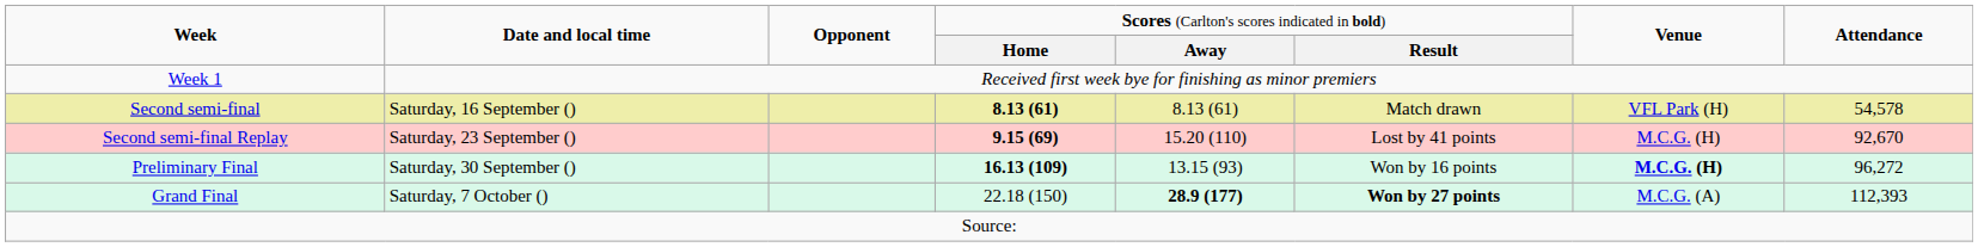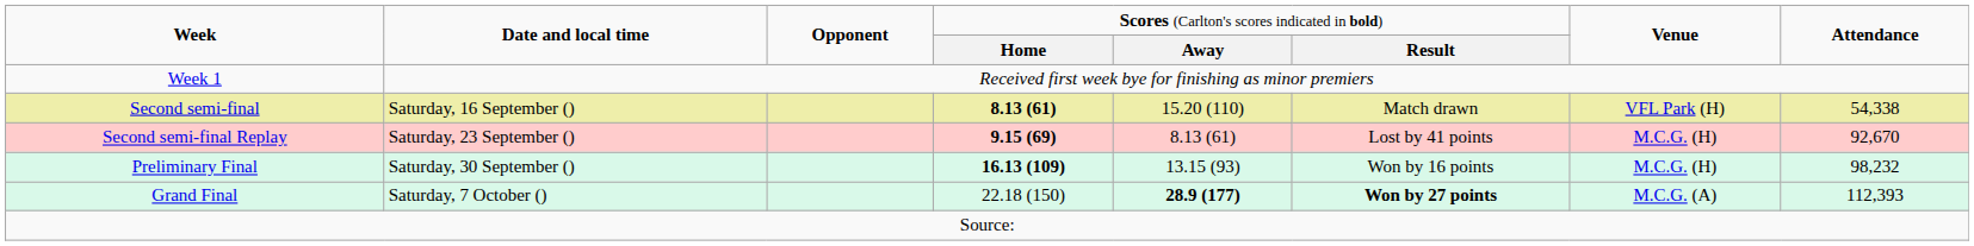 <table class="wikitable" style="font-size:90%; text-align:center; width: 100%; margin-left: auto; margin-right: auto;">
 <tr>
 <td rowspan=2><strong>Week</strong></td>
 <td rowspan=2><strong>Date and local time</strong></td>
 <td rowspan=2><strong>Opponent</strong></td>
 <td colspan=3><strong>Scores</strong> <small>(Carlton's scores indicated in <strong>bold</strong>)</small></td>
 <td rowspan=2><strong>Venue</strong></td>
 <td rowspan=2><strong>Attendance</strong></td>
 </tr>
 <tr>
 <th>Home</th>
 <th>Away</th>
 <th>Result</th>
 </tr>
 <tr>
 <td><a href='#'>Week 1</a></td>
 <td colspan="7" style="text-align:center;"><span><em>Received first week bye for finishing as minor premiers</em></span></td>
 </tr>
 <tr style="background:#eea;">
 <td><a href='#'>Second semi-final</a></td>
 <td align=left>Saturday, 16 September ()</td>
 <td align=left></td>
 <td><strong>8.13 (61)</strong></td>
-<td>8.13 (61)</td>
+<td>15.20 (110)</td>
 <td>Match drawn</td>
 <td><a href='#'>VFL Park</a> (H)</td>
-<td>54,578</td>
+<td>54,338</td>
 </tr>
 <tr style="background:#fcc;">
 <td><a href='#'>Second semi-final Replay</a></td>
 <td align=left>Saturday, 23 September ()</td>
 <td align=left></td>
 <td><strong>9.15 (69)</strong></td>
-<td>15.20 (110)</td>
+<td>8.13 (61)</td>
 <td>Lost by 41 points</td>
 <td><a href='#'>M.C.G.</a> (H)</td>
 <td>92,670</td>
 </tr>
 <tr style="background:#d9f9e9;">
 <td><a href='#'>Preliminary Final</a></td>
 <td align=left>Saturday, 30 September ()</td>
 <td align=left></td>
 <td><strong>16.13 (109)</strong></td>
 <td>13.15 (93)</td>
 <td>Won by 16 points</td>
-<td><strong><a href='#'>M.C.G.</a> (H)</strong></td>
-<td>96,272</td>
+<td><a href='#'>M.C.G.</a> (H)</td>
+<td>98,232</td>
 </tr>
 <tr style="background:#d9f9e9;">
 <td><a href='#'>Grand Final</a></td>
 <td align=left>Saturday, 7 October ()</td>
 <td align=left></td>
 <td>22.18 (150)</td>
 <td><strong>28.9 (177)</strong></td>
 <td><strong>Won by 27 points</strong></td>
 <td><a href='#'>M.C.G.</a> (A)</td>
 <td>112,393</td>
 </tr>
 <tr>
 <td colspan="9">Source:</td>
 </tr>
 </table>
